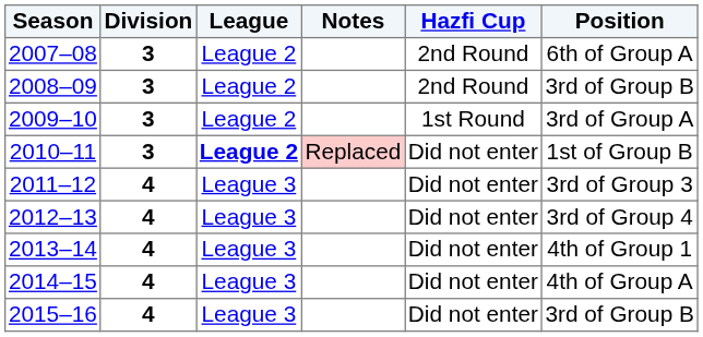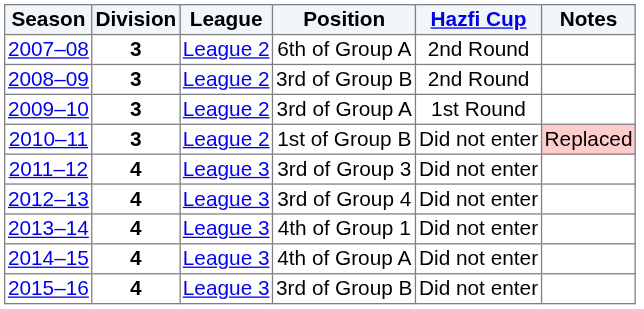 <table border="1" cellpadding="2" style="border-collapse:collapse; text-align:center; font-size:normal;">
 <tr style="background:#f0f6fa;">
 <th>Season</th>
 <th>Division</th>
 <th>League</th>
+<th>Position</th>
+<th><a href='#'>Hazfi Cup</a></th>
 <th>Notes</th>
-<th><a href='#'>Hazfi Cup</a></th>
-<th>Position</th>
 </tr>
 <tr>
 <td><a href='#'>2007–08</a></td>
 <td><strong>3</strong></td>
 <td><a href='#'>League 2</a></td>
+<td>6th of Group A</td>
+<td>2nd Round</td>
 <td></td>
-<td>2nd Round</td>
-<td>6th of Group A</td>
 </tr>
 <tr>
 <td><a href='#'>2008–09</a></td>
 <td><strong>3</strong></td>
 <td><a href='#'>League 2</a></td>
+<td>3rd of Group B</td>
+<td>2nd Round</td>
 <td></td>
-<td>2nd Round</td>
-<td>3rd of Group B</td>
 </tr>
 <tr>
 <td><a href='#'>2009–10</a></td>
 <td><strong>3</strong></td>
 <td><a href='#'>League 2</a></td>
+<td>3rd of Group A</td>
+<td>1st Round</td>
 <td></td>
-<td>1st Round</td>
-<td>3rd of Group A</td>
 </tr>
 <tr>
 <td><a href='#'>2010–11</a></td>
 <td><strong>3</strong></td>
-<td><strong><a href='#'>League 2</a></strong></td>
+<td><a href='#'>League 2</a></td>
+<td>1st of Group B</td>
+<td>Did not enter</td>
 <td style="background:#fcc;">Replaced</td>
-<td>Did not enter</td>
-<td>1st of Group B</td>
 </tr>
 <tr>
 <td><a href='#'>2011–12</a></td>
 <td><strong>4</strong></td>
 <td><a href='#'>League 3</a></td>
+<td>3rd of Group 3</td>
+<td>Did not enter</td>
 <td></td>
-<td>Did not enter</td>
-<td>3rd of Group 3</td>
 </tr>
 <tr>
 <td><a href='#'>2012–13</a></td>
 <td><strong>4</strong></td>
 <td><a href='#'>League 3</a></td>
+<td>3rd of Group 4</td>
+<td>Did not enter</td>
 <td></td>
-<td>Did not enter</td>
-<td>3rd of Group 4</td>
 </tr>
 <tr>
 <td><a href='#'>2013–14</a></td>
 <td><strong>4</strong></td>
 <td><a href='#'>League 3</a></td>
+<td>4th of Group 1</td>
+<td>Did not enter</td>
 <td></td>
-<td>Did not enter</td>
-<td>4th of Group 1</td>
 </tr>
 <tr>
 <td><a href='#'>2014–15</a></td>
 <td><strong>4</strong></td>
 <td><a href='#'>League 3</a></td>
+<td>4th of Group A</td>
+<td>Did not enter</td>
 <td></td>
-<td>Did not enter</td>
-<td>4th of Group A</td>
 </tr>
 <tr>
 <td><a href='#'>2015–16</a></td>
 <td><strong>4</strong></td>
 <td><a href='#'>League 3</a></td>
+<td>3rd of Group B</td>
+<td>Did not enter</td>
 <td></td>
-<td>Did not enter</td>
-<td>3rd of Group B</td>
 </tr>
 </table>
